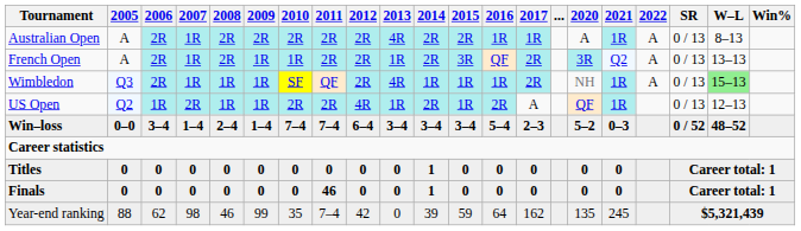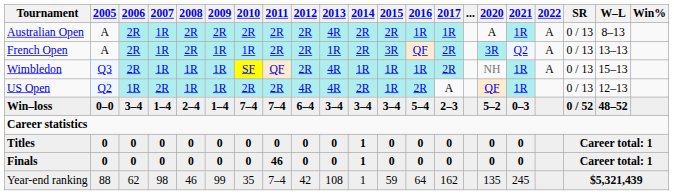 <table class="nowrap wikitable" style="text-align:center;">
 <tr>
 <th>Tournament</th>
 <th><a href='#'>2005</a></th>
 <th><a href='#'>2006</a></th>
 <th><a href='#'>2007</a></th>
 <th><a href='#'>2008</a></th>
 <th><a href='#'>2009</a></th>
 <th><a href='#'>2010</a></th>
 <th><a href='#'>2011</a></th>
 <th><a href='#'>2012</a></th>
 <th><a href='#'>2013</a></th>
 <th><a href='#'>2014</a></th>
 <th><a href='#'>2015</a></th>
 <th><a href='#'>2016</a></th>
 <th><a href='#'>2017</a></th>
 <th>...</th>
 <th><a href='#'>2020</a></th>
 <th><a href='#'>2021</a></th>
 <th><a href='#'>2022</a></th>
 <th>SR</th>
 <th>W–L</th>
 <th>Win%</th>
 </tr>
 <tr>
 <td align="left"><a href='#'>Australian Open</a></td>
 <td>A</td>
 <td style="background:#afeeee;"><a href='#'>2R</a></td>
 <td style="background:#afeeee;"><a href='#'>1R</a></td>
 <td style="background:#afeeee;"><a href='#'>2R</a></td>
 <td style="background:#afeeee;"><a href='#'>2R</a></td>
 <td style="background:#afeeee;"><a href='#'>2R</a></td>
 <td style="background:#afeeee;"><a href='#'>2R</a></td>
 <td style="background:#afeeee;"><a href='#'>2R</a></td>
 <td style="background:#afeeee;"><a href='#'>4R</a></td>
 <td style="background:#afeeee;"><a href='#'>2R</a></td>
 <td style="background:#afeeee;"><a href='#'>2R</a></td>
 <td style="background:#afeeee;"><a href='#'>1R</a></td>
 <td style="background:#afeeee;"><a href='#'>1R</a></td>
 <td></td>
 <td>A</td>
 <td style="background:#afeeee;"><a href='#'>1R</a></td>
 <td>A</td>
 <td>0 / 13</td>
 <td>8–13</td>
 <td></td>
 </tr>
 <tr>
 <td align="left"><a href='#'>French Open</a></td>
 <td>A</td>
 <td style="background:#afeeee;"><a href='#'>2R</a></td>
 <td style="background:#afeeee;"><a href='#'>1R</a></td>
 <td style="background:#afeeee;"><a href='#'>2R</a></td>
 <td style="background:#afeeee;"><a href='#'>1R</a></td>
 <td style="background:#afeeee;"><a href='#'>1R</a></td>
 <td style="background:#afeeee;"><a href='#'>2R</a></td>
 <td style="background:#afeeee;"><a href='#'>2R</a></td>
 <td style="background:#afeeee;"><a href='#'>1R</a></td>
 <td style="background:#afeeee;"><a href='#'>2R</a></td>
 <td style="background:#afeeee;"><a href='#'>3R</a></td>
 <td style="background:#ffebcd;"><a href='#'>QF</a></td>
 <td style="background:#afeeee;"><a href='#'>2R</a></td>
 <td></td>
 <td style="background:#afeeee;"><a href='#'>3R</a></td>
 <td style="background:#f0f8ff;"><a href='#'>Q2</a></td>
 <td>A</td>
 <td>0 / 13</td>
 <td>13–13</td>
 <td></td>
 </tr>
 <tr>
 <td align="left"><a href='#'>Wimbledon</a></td>
 <td style="background:#f0f8ff;"><a href='#'>Q3</a></td>
 <td style="background:#afeeee;"><a href='#'>2R</a></td>
 <td style="background:#afeeee;"><a href='#'>1R</a></td>
 <td style="background:#afeeee;"><a href='#'>1R</a></td>
 <td style="background:#afeeee;"><a href='#'>1R</a></td>
 <td style="background:yellow;"><a href='#'>SF</a></td>
 <td style="background:#ffebcd;"><a href='#'>QF</a></td>
 <td style="background:#afeeee;"><a href='#'>2R</a></td>
 <td style="background:#afeeee;"><a href='#'>4R</a></td>
 <td style="background:#afeeee;"><a href='#'>1R</a></td>
 <td style="background:#afeeee;"><a href='#'>1R</a></td>
 <td style="background:#afeeee;"><a href='#'>1R</a></td>
 <td style="background:#afeeee;"><a href='#'>2R</a></td>
 <td></td>
 <td style="color:#767676;">NH</td>
 <td style="background:#afeeee;"><a href='#'>1R</a></td>
 <td>A</td>
 <td>0 / 13</td>
-<td style="background: lightgreen;">15–13</td>
+<td>15–13</td>
 <td></td>
 </tr>
 <tr>
 <td align="left"><a href='#'>US Open</a></td>
 <td style="background:#f0f8ff;"><a href='#'>Q2</a></td>
 <td style="background:#afeeee;"><a href='#'>1R</a></td>
 <td style="background:#afeeee;"><a href='#'>2R</a></td>
 <td style="background:#afeeee;"><a href='#'>1R</a></td>
 <td style="background:#afeeee;"><a href='#'>1R</a></td>
 <td style="background:#afeeee;"><a href='#'>2R</a></td>
 <td style="background:#afeeee;"><a href='#'>2R</a></td>
 <td style="background:#afeeee;"><a href='#'>4R</a></td>
-<td style="background:#afeeee;"><a href='#'>1R</a></td>
+<td style="background:#afeeee;"><a href='#'>4R</a></td>
 <td style="background:#afeeee;"><a href='#'>2R</a></td>
 <td style="background:#afeeee;"><a href='#'>1R</a></td>
 <td style="background:#afeeee;"><a href='#'>2R</a></td>
 <td>A</td>
 <td></td>
 <td style="background:#ffebcd;"><a href='#'>QF</a></td>
 <td style="background:#afeeee;"><a href='#'>1R</a></td>
 <td></td>
 <td>0 / 13</td>
 <td>12–13</td>
 <td></td>
 </tr>
 <tr style="background:#efefef;font-weight:bold;">
 <td style="text-align:left">Win–loss</td>
 <td>0–0</td>
 <td>3–4</td>
 <td>1–4</td>
 <td>2–4</td>
 <td>1–4</td>
 <td>7–4</td>
 <td>7–4</td>
 <td>6–4</td>
 <td>3–4</td>
 <td>3–4</td>
 <td>3–4</td>
 <td>5–4</td>
 <td>2–3</td>
 <td></td>
 <td>5–2</td>
 <td>0–3</td>
 <td></td>
 <td>0 / 52</td>
 <td>48–52</td>
 <td></td>
 </tr>
 <tr>
 <td colspan="21" align="left"><strong>Career statistics</strong></td>
 </tr>
 <tr style="background:#efefef;font-weight:bold;">
 <td style="text-align:left">Titles</td>
 <td>0</td>
 <td>0</td>
 <td>0</td>
 <td>0</td>
 <td>0</td>
 <td>0</td>
 <td>0</td>
 <td>0</td>
 <td>0</td>
 <td>1</td>
 <td>0</td>
 <td>0</td>
 <td>0</td>
 <td></td>
 <td>0</td>
 <td>0</td>
 <td></td>
 <td colspan="3">Career total: 1</td>
 </tr>
 <tr style="background:#efefef;font-weight:bold;">
 <td style="text-align:left">Finals</td>
 <td>0</td>
 <td>0</td>
 <td>0</td>
 <td>0</td>
 <td>0</td>
 <td>0</td>
 <td>46</td>
 <td>0</td>
 <td>0</td>
 <td>1</td>
 <td>0</td>
 <td>0</td>
 <td>0</td>
 <td></td>
 <td>0</td>
 <td>0</td>
 <td></td>
 <td colspan="3">Career total: 1</td>
 </tr>
 <tr style="background:#efefef;">
 <td align="left">Year-end ranking</td>
 <td>88</td>
 <td>62</td>
 <td>98</td>
 <td>46</td>
 <td>99</td>
 <td>35</td>
 <td>7–4</td>
 <td>42</td>
-<td>0</td>
-<td>39</td>
+<td>108</td>
+<td>1</td>
 <td>59</td>
 <td>64</td>
 <td>162</td>
 <td></td>
 <td>135</td>
 <td>245</td>
 <td></td>
 <td colspan="3"><strong>$5,321,439</strong></td>
 </tr>
 </table>
